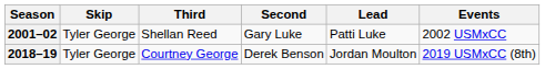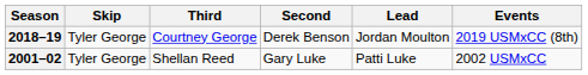 <table class="wikitable">
 <tr>
 <th scope="col">Season</th>
 <th scope="col">Skip</th>
 <th scope="col">Third</th>
 <th scope="col">Second</th>
 <th scope="col">Lead</th>
 <th scope="col">Events</th>
 </tr>
 <tr>
+<th scope="row">2018–19</th>
+<td>Tyler George</td>
+<td><a href='#'>Courtney George</a></td>
+<td>Derek Benson</td>
+<td>Jordan Moulton</td>
+<td><a href='#'>2019 USMxCC</a> (8th)</td>
+</tr>
+<tr>
 <th scope="row">2001–02</th>
 <td>Tyler George</td>
 <td>Shellan Reed</td>
 <td>Gary Luke</td>
 <td>Patti Luke</td>
 <td>2002 <a href='#'>USMxCC</a> </td>
 </tr>
-<tr>
-<th scope="row">2018–19</th>
-<td>Tyler George</td>
-<td><a href='#'>Courtney George</a></td>
-<td>Derek Benson</td>
-<td>Jordan Moulton</td>
-<td><a href='#'>2019 USMxCC</a> (8th)</td>
-</tr>
 </table>
